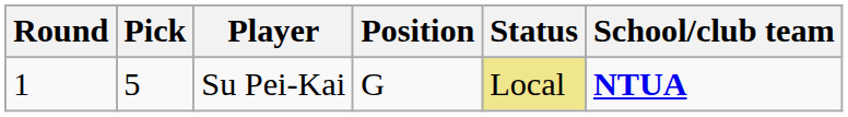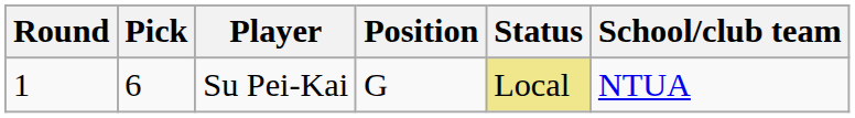 <table class="wikitable">
 <tr>
 <th>Round</th>
 <th>Pick</th>
 <th>Player</th>
 <th>Position</th>
 <th>Status</th>
 <th>School/club team</th>
 </tr>
 <tr>
 <td>1</td>
-<td>5</td>
+<td>6</td>
 <td>Su Pei-Kai</td>
 <td>G</td>
 <td style="background: khaki;">Local</td>
-<td><strong><a href='#'>NTUA</a></strong></td>
+<td><a href='#'>NTUA</a></td>
 </tr>
 </table>
